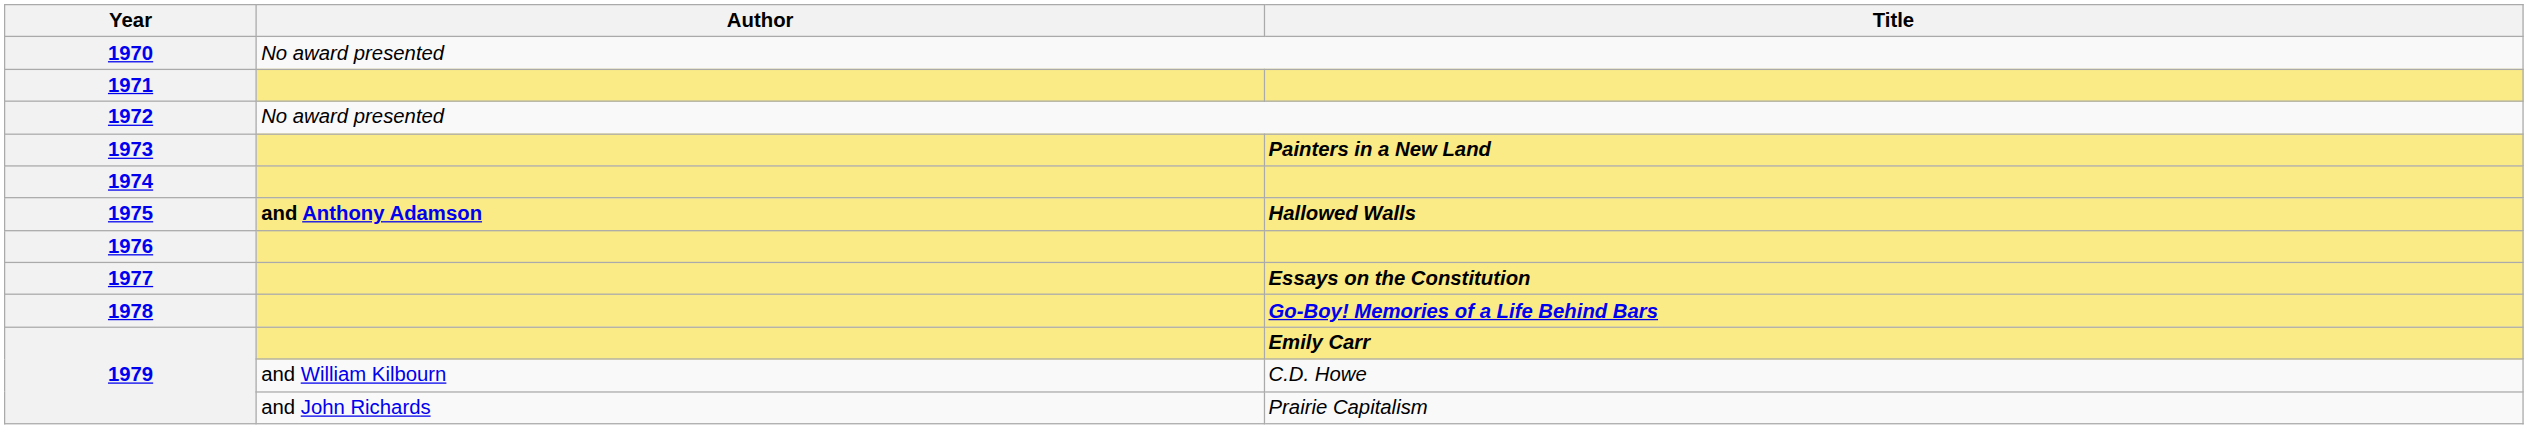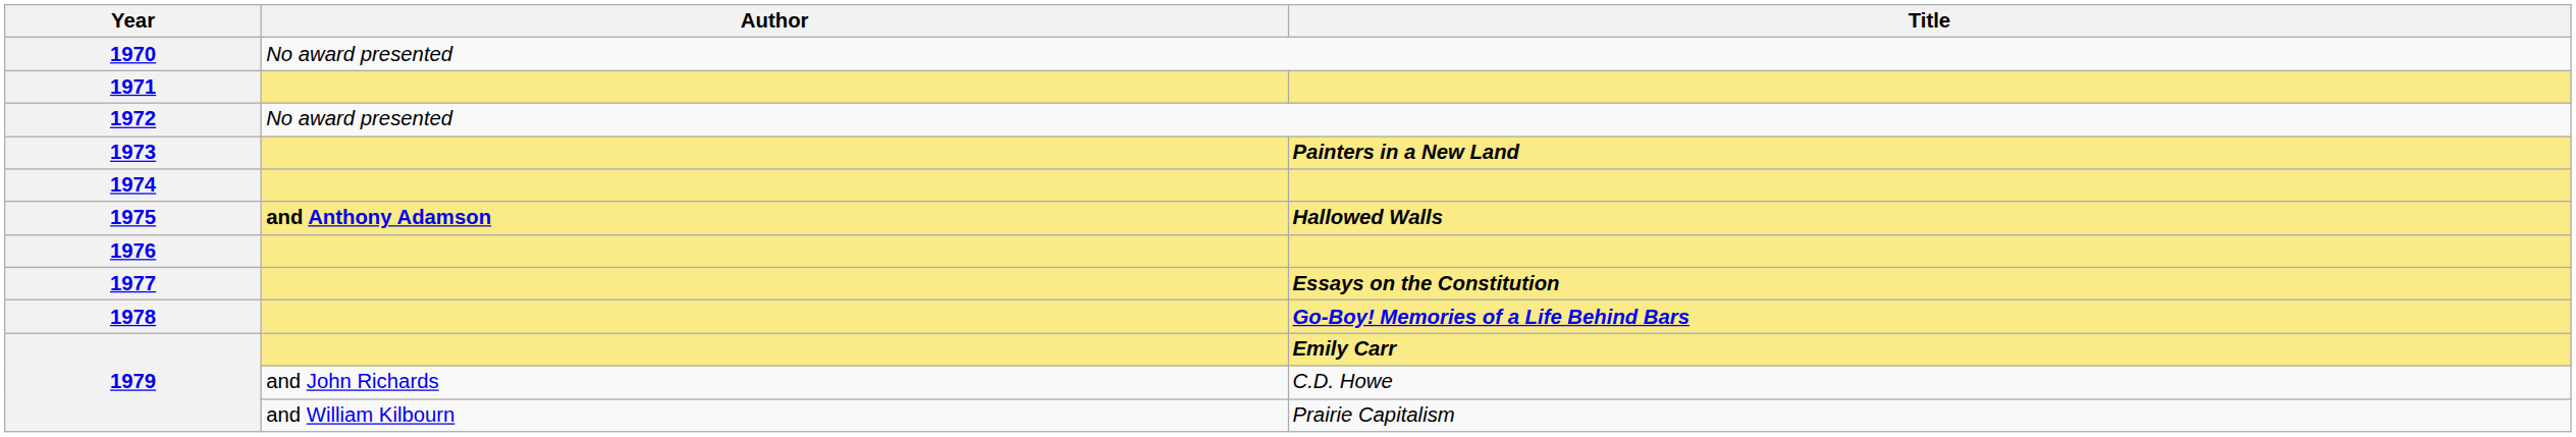 <table class="wikitable sortable mw-collapsible" width="100%">
 <tr>
 <th>Year</th>
 <th width="40%">Author</th>
 <th width="50%">Title</th>
 </tr>
 <tr>
 <th><a href='#'>1970</a></th>
 <td colspan="2"><em>No award presented</em></td>
 </tr>
 <tr>
 <th><a href='#'>1971</a></th>
 <td style="background:#FAEB86"><strong></strong></td>
 <td style="background:#FAEB86"><strong><em></em></strong></td>
 </tr>
 <tr>
 <th><a href='#'>1972</a></th>
 <td colspan="2"><em>No award presented</em></td>
 </tr>
 <tr>
 <th><a href='#'>1973</a></th>
 <td style="background:#FAEB86"><strong></strong></td>
 <td style="background:#FAEB86"><strong><em>Painters in a New Land</em></strong></td>
 </tr>
 <tr>
 <th><a href='#'>1974</a></th>
 <td style="background:#FAEB86"><strong></strong></td>
 <td style="background:#FAEB86"><strong><em></em></strong></td>
 </tr>
 <tr>
 <th><a href='#'>1975</a></th>
 <td style="background:#FAEB86"><strong> and <a href='#'>Anthony Adamson</a></strong></td>
 <td style="background:#FAEB86"><strong><em>Hallowed Walls</em></strong></td>
 </tr>
 <tr>
 <th><a href='#'>1976</a></th>
 <td style="background:#FAEB86"><strong></strong></td>
 <td style="background:#FAEB86"><strong><em></em></strong></td>
 </tr>
 <tr>
 <th><a href='#'>1977</a></th>
 <td style="background:#FAEB86"><strong></strong></td>
 <td style="background:#FAEB86"><strong><em>Essays on the Constitution</em></strong></td>
 </tr>
 <tr>
 <th><a href='#'>1978</a></th>
 <td style="background:#FAEB86"><strong></strong></td>
 <td style="background:#FAEB86"><strong><em><a href='#'>Go-Boy! Memories of a Life Behind Bars</a></em></strong></td>
 </tr>
 <tr>
 <th rowspan="3"><a href='#'>1979</a></th>
 <td style="background:#FAEB86"><strong></strong></td>
 <td style="background:#FAEB86"><strong><em>Emily Carr</em></strong></td>
 </tr>
 <tr>
-<td> and <a href='#'>William Kilbourn</a></td>
+<td> and <a href='#'>John Richards</a></td>
 <td><em>C.D. Howe</em></td>
 </tr>
 <tr>
-<td> and <a href='#'>John Richards</a></td>
+<td> and <a href='#'>William Kilbourn</a></td>
 <td><em>Prairie Capitalism</em></td>
 </tr>
 </table>
